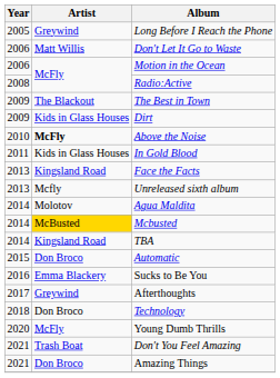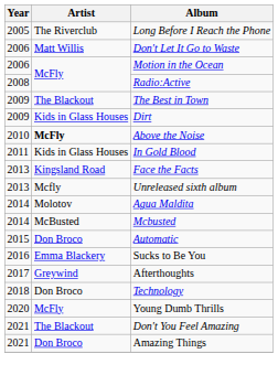 <table class="wikitable">
 <tr>
 <th style="text-align:center;">Year</th>
 <th style="text-align:center;">Artist</th>
 <th style="text-align:center;">Album</th>
 </tr>
 <tr>
 <td>2005</td>
-<td><a href='#'>Greywind</a></td>
+<td>The Riverclub</td>
 <td><em>Long Before I Reach the Phone</em></td>
 </tr>
 <tr>
 <td>2006</td>
 <td><a href='#'>Matt Willis</a></td>
 <td><em><a href='#'>Don't Let It Go to Waste</a></em></td>
 </tr>
 <tr>
 <td>2006</td>
 <td rowspan="2"><a href='#'>McFly</a></td>
 <td><em><a href='#'>Motion in the Ocean</a></em></td>
 </tr>
 <tr>
 <td>2008</td>
 <td><em><a href='#'>Radio:Active</a></em></td>
 </tr>
 <tr>
 <td>2009</td>
 <td><a href='#'>The Blackout</a></td>
 <td><em><a href='#'>The Best in Town</a></em></td>
 </tr>
 <tr>
 <td>2009</td>
 <td><a href='#'>Kids in Glass Houses</a></td>
 <td><em><a href='#'>Dirt</a></em></td>
 </tr>
 <tr>
 <td>2010</td>
 <td><strong>McFly</strong></td>
 <td><em><a href='#'>Above the Noise</a></em></td>
 </tr>
 <tr>
 <td>2011</td>
 <td>Kids in Glass Houses</td>
 <td><em><a href='#'>In Gold Blood</a></em></td>
 </tr>
 <tr>
 <td>2013</td>
 <td><a href='#'>Kingsland Road</a></td>
 <td><em><a href='#'>Face the Facts</a></em></td>
 </tr>
 <tr>
 <td>2013</td>
 <td>Mcfly</td>
 <td><em>Unreleased sixth album</em></td>
 </tr>
 <tr>
 <td>2014</td>
 <td>Molotov</td>
 <td><em><a href='#'>Agua Maldita</a></em></td>
 </tr>
 <tr>
 <td>2014</td>
-<td style="background: gold;">McBusted</td>
+<td>McBusted</td>
 <td><em><a href='#'>Mcbusted</a></em></td>
-</tr>
-<tr>
-<td>2014</td>
-<td><a href='#'>Kingsland Road</a></td>
-<td><em>TBA</em></td>
 </tr>
 <tr>
 <td>2015</td>
 <td><a href='#'>Don Broco</a></td>
 <td><em><a href='#'>Automatic</a></em></td>
 </tr>
 <tr>
 <td>2016</td>
 <td><a href='#'>Emma Blackery</a></td>
 <td>Sucks to Be You</td>
 </tr>
 <tr>
 <td>2017</td>
 <td><a href='#'>Greywind</a></td>
 <td>Afterthoughts</td>
 </tr>
 <tr>
 <td>2018</td>
 <td>Don Broco</td>
 <td><em><a href='#'>Technology</a></em></td>
 </tr>
 <tr>
 <td>2020</td>
 <td><a href='#'>McFly</a></td>
 <td>Young Dumb Thrills</td>
 </tr>
 <tr>
 <td>2021</td>
-<td><a href='#'>Trash Boat</a></td>
+<td><a href='#'>The Blackout</a></td>
 <td><em>Don't You Feel Amazing</em></td>
 </tr>
 <tr>
 <td>2021</td>
 <td><a href='#'>Don Broco</a></td>
 <td>Amazing Things</td>
 </tr>
 <tr>
 </tr>
 </table>
